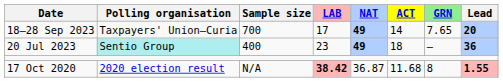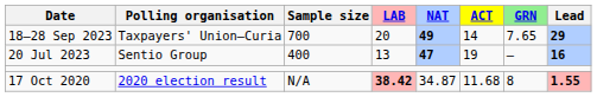 <table class="wikitable">
 <tr>
 <th>Date</th>
 <th>Polling organisation</th>
 <th>Sample size</th>
 <th style="background-color:#FFB6B6;width:40px"><a href='#'>LAB</a></th>
 <th style="background-color:#B0CEFF;width:40px"><a href='#'>NAT</a></th>
 <th style="background-color:#FFFF00;width:40px"><a href='#'>ACT</a></th>
 <th style="background-color:#90EE90;width:40px"><a href='#'>GRN</a></th>
 <th style="width:40px;">Lead</th>
 </tr>
 <tr>
 <td>18–28 Sep 2023</td>
 <td>Taxpayers' Union–Curia</td>
 <td>700</td>
-<td>17</td>
+<td>20</td>
 <td style="background:#B0CEFF;"><strong>49</strong></td>
 <td>14</td>
 <td>7.65</td>
-<td style="background:#B0CEFF;"><strong>20</strong></td>
+<td style="background:#B0CEFF;"><strong>29</strong></td>
 </tr>
 <tr>
 <td>20 Jul 2023</td>
-<td style="background: paleturquoise;">Sentio Group</td>
+<td>Sentio Group</td>
 <td>400</td>
-<td>23</td>
-<td style="background:#B0CEFF;"><strong>49</strong></td>
-<td>18</td>
+<td>13</td>
+<td style="background:#B0CEFF;"><strong>47</strong></td>
+<td>19</td>
 <td>–</td>
-<td style="background:#B0CEFF;"><strong>36</strong></td>
+<td style="background:#B0CEFF;"><strong>16</strong></td>
 </tr>
 <tr>
 <td colspan="10"></td>
 </tr>
 <tr>
 <td>17 Oct 2020</td>
 <td><a href='#'>2020 election result</a></td>
 <td>N/A</td>
 <td style="background-color:#FFB6B6;"><strong>38.42</strong></td>
-<td>36.87</td>
+<td>34.87</td>
 <td>11.68</td>
 <td>8</td>
 <td style="background-color:#FFB6B6;"><strong>1.55</strong></td>
 </tr>
 </table>
